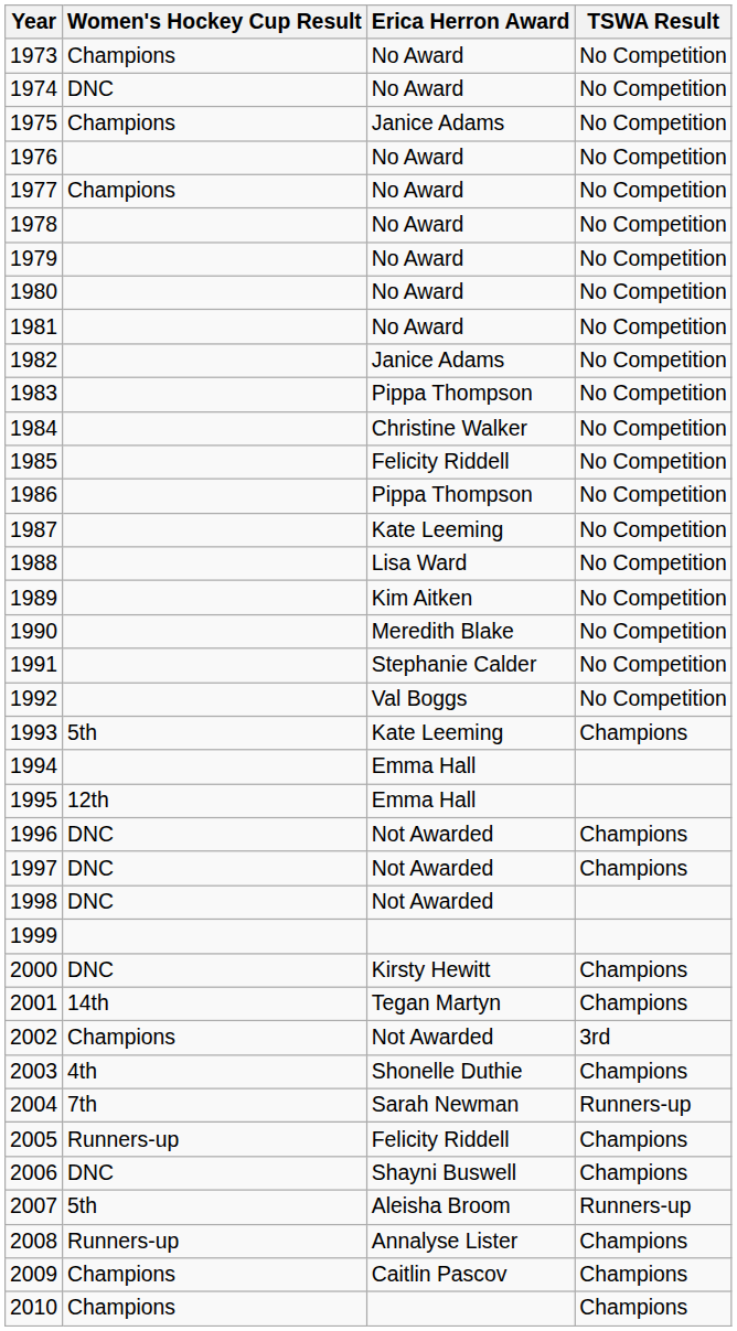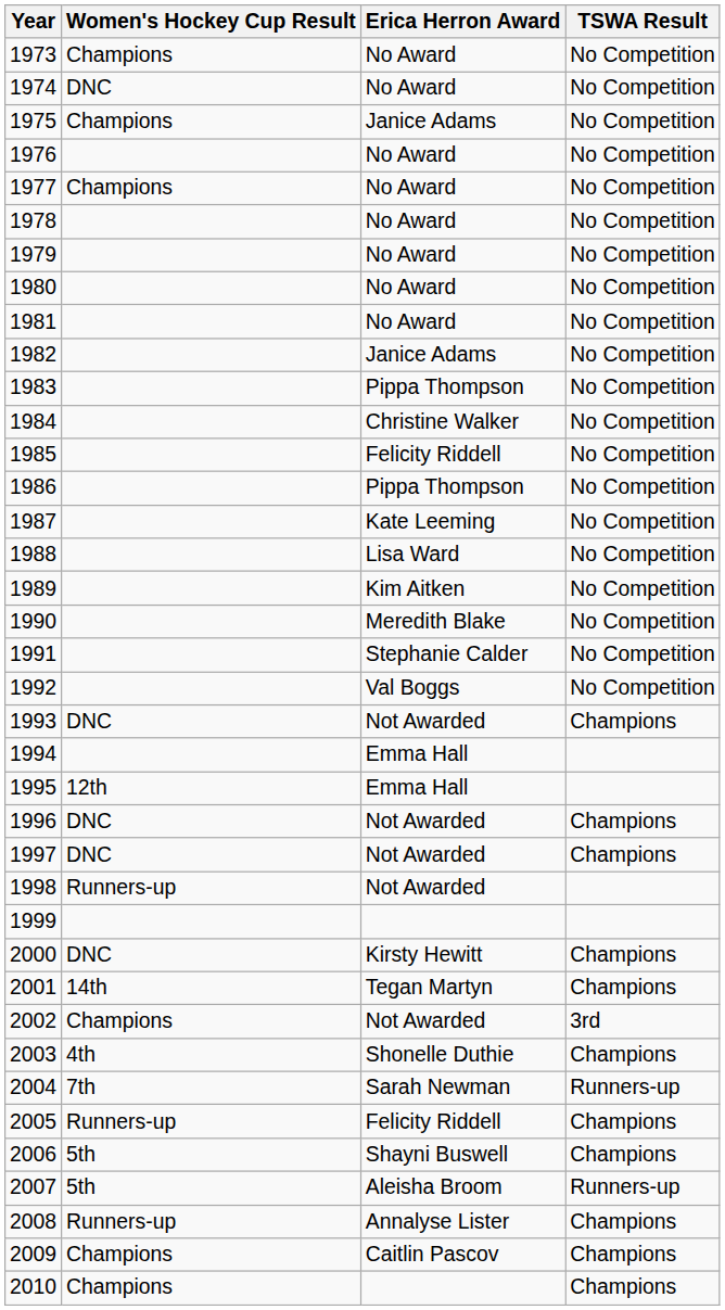 <table class="wikitable">
 <tr align = center>
 <th>Year</th>
 <th>Women's Hockey Cup Result</th>
 <th>Erica Herron Award</th>
 <th>TSWA Result</th>
 </tr>
 <tr>
 <td>1973</td>
 <td>Champions</td>
 <td>No Award</td>
 <td>No Competition</td>
 </tr>
 <tr>
 <td>1974</td>
 <td>DNC</td>
 <td>No Award</td>
 <td>No Competition</td>
 </tr>
 <tr>
 <td>1975</td>
 <td>Champions</td>
 <td>Janice Adams</td>
 <td>No Competition</td>
 </tr>
 <tr>
 <td>1976</td>
 <td></td>
 <td>No Award</td>
 <td>No Competition</td>
 </tr>
 <tr>
 <td>1977</td>
 <td>Champions</td>
 <td>No Award</td>
 <td>No Competition</td>
 </tr>
 <tr>
 <td>1978</td>
 <td></td>
 <td>No Award</td>
 <td>No Competition</td>
 </tr>
 <tr>
 <td>1979</td>
 <td></td>
 <td>No Award</td>
 <td>No Competition</td>
 </tr>
 <tr>
 <td>1980</td>
 <td></td>
 <td>No Award</td>
 <td>No Competition</td>
 </tr>
 <tr>
 <td>1981</td>
 <td></td>
 <td>No Award</td>
 <td>No Competition</td>
 </tr>
 <tr>
 <td>1982</td>
 <td></td>
 <td>Janice Adams</td>
 <td>No Competition</td>
 </tr>
 <tr>
 <td>1983</td>
 <td></td>
 <td>Pippa Thompson</td>
 <td>No Competition</td>
 </tr>
 <tr>
 <td>1984</td>
 <td></td>
 <td>Christine Walker</td>
 <td>No Competition</td>
 </tr>
 <tr>
 <td>1985</td>
 <td></td>
 <td>Felicity Riddell</td>
 <td>No Competition</td>
 </tr>
 <tr>
 <td>1986</td>
 <td></td>
 <td>Pippa Thompson</td>
 <td>No Competition</td>
 </tr>
 <tr>
 <td>1987</td>
 <td></td>
 <td>Kate Leeming</td>
 <td>No Competition</td>
 </tr>
 <tr>
 <td>1988</td>
 <td></td>
 <td>Lisa Ward</td>
 <td>No Competition</td>
 </tr>
 <tr>
 <td>1989</td>
 <td></td>
 <td>Kim Aitken</td>
 <td>No Competition</td>
 </tr>
 <tr>
 <td>1990</td>
 <td></td>
 <td>Meredith Blake</td>
 <td>No Competition</td>
 </tr>
 <tr>
 <td>1991</td>
 <td></td>
 <td>Stephanie Calder</td>
 <td>No Competition</td>
 </tr>
 <tr>
 <td>1992</td>
 <td></td>
 <td>Val Boggs</td>
 <td>No Competition</td>
 </tr>
 <tr>
 <td>1993</td>
-<td>5th</td>
-<td>Kate Leeming</td>
+<td>DNC</td>
+<td>Not Awarded</td>
 <td>Champions</td>
 </tr>
 <tr>
 <td>1994</td>
 <td></td>
 <td>Emma Hall</td>
 <td></td>
 </tr>
 <tr>
 <td>1995</td>
 <td>12th</td>
 <td>Emma Hall</td>
 <td></td>
 </tr>
 <tr>
 <td>1996</td>
 <td>DNC</td>
 <td>Not Awarded</td>
 <td>Champions</td>
 </tr>
 <tr>
 <td>1997</td>
 <td>DNC</td>
 <td>Not Awarded</td>
 <td>Champions</td>
 </tr>
 <tr>
 <td>1998</td>
-<td>DNC</td>
+<td>Runners-up</td>
 <td>Not Awarded</td>
 <td></td>
 </tr>
 <tr>
 <td>1999</td>
 <td></td>
 <td></td>
 <td></td>
 </tr>
 <tr>
 <td>2000</td>
 <td>DNC</td>
 <td>Kirsty Hewitt</td>
 <td>Champions</td>
 </tr>
 <tr>
 <td>2001</td>
 <td>14th</td>
 <td>Tegan Martyn</td>
 <td>Champions</td>
 </tr>
 <tr>
 <td>2002</td>
 <td>Champions</td>
 <td>Not Awarded</td>
 <td>3rd</td>
 </tr>
 <tr>
 <td>2003</td>
 <td>4th</td>
 <td>Shonelle Duthie</td>
 <td>Champions</td>
 </tr>
 <tr>
 <td>2004</td>
 <td>7th</td>
 <td>Sarah Newman</td>
 <td>Runners-up</td>
 </tr>
 <tr>
 <td>2005</td>
 <td>Runners-up</td>
 <td>Felicity Riddell</td>
 <td>Champions</td>
 </tr>
 <tr>
 <td>2006</td>
-<td>DNC</td>
+<td>5th</td>
 <td>Shayni Buswell</td>
 <td>Champions</td>
 </tr>
 <tr>
 <td>2007</td>
 <td>5th</td>
 <td>Aleisha Broom</td>
 <td>Runners-up</td>
 </tr>
 <tr>
 <td>2008</td>
 <td>Runners-up</td>
 <td>Annalyse Lister</td>
 <td>Champions</td>
 </tr>
 <tr>
 <td>2009</td>
 <td>Champions</td>
 <td>Caitlin Pascov</td>
 <td>Champions</td>
 </tr>
 <tr>
 <td>2010</td>
 <td>Champions</td>
 <td></td>
 <td>Champions</td>
 </tr>
 </table>
